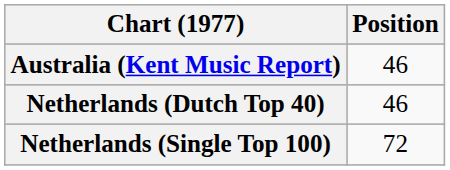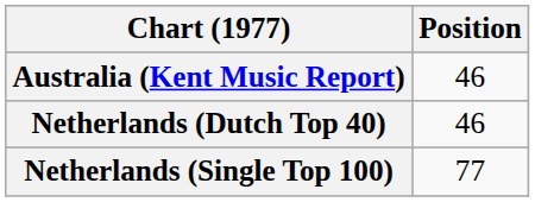 <table class="wikitable plainrowheaders" style="text-align:center">
 <tr>
 <th scope="col">Chart (1977)</th>
 <th scope="col">Position</th>
 </tr>
 <tr>
 <th scope="row">Australia (<a href='#'>Kent Music Report</a>)</th>
 <td>46</td>
 </tr>
 <tr>
 <th scope="row">Netherlands (Dutch Top 40)</th>
 <td>46</td>
 </tr>
 <tr>
 <th scope="row">Netherlands (Single Top 100)</th>
-<td>72</td>
+<td>77</td>
 </tr>
 </table>
